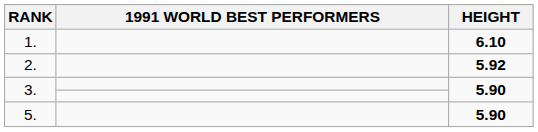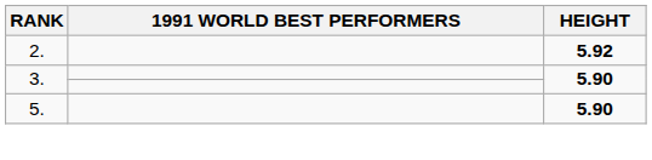 <table class="wikitable" style="border-collapse: collapse; font-size: 90%;">
 <tr>
 <th>RANK</th>
 <th align="center" style="width: 25em">1991 WORLD BEST PERFORMERS</th>
 <th align="center" style="width: 5em">HEIGHT</th>
-</tr>
-<tr>
-<td align="center">1.</td>
-<td></td>
-<td align="center"><strong>6.10</strong></td>
 </tr>
 <tr>
 <td align="center">2.</td>
 <td></td>
 <td align="center"><strong>5.92</strong></td>
 </tr>
 <tr>
 <td rowspan=2 align="center">3.</td>
 <td></td>
 <td rowspan=2 align="center"><strong>5.90</strong></td>
 </tr>
 <tr>
 <td></td>
 </tr>
 <tr>
 <td align="center">5.</td>
 <td></td>
 <td align="center"><strong>5.90</strong></td>
 </tr>
 </table>
